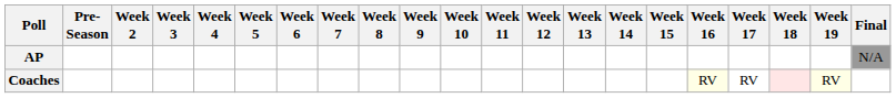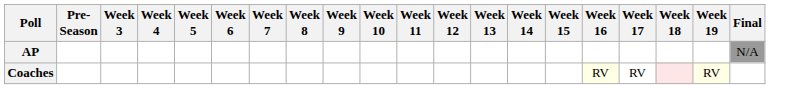 <table class="wikitable" style="white-space:nowrap;font-size:90%">
 <tr>
 <th>Poll</th>
 <th>Pre-<br>Season</th>
-<th>Week<br>2</th>
 <th>Week<br>3</th>
 <th>Week<br>4</th>
 <th>Week<br>5</th>
 <th>Week<br>6</th>
 <th>Week<br>7</th>
 <th>Week<br>8</th>
 <th>Week<br>9</th>
 <th>Week<br>10</th>
 <th>Week<br>11</th>
 <th>Week<br>12</th>
 <th>Week<br>13</th>
 <th>Week<br>14</th>
 <th>Week<br>15</th>
 <th>Week<br>16</th>
 <th>Week<br>17</th>
 <th>Week<br>18</th>
 <th>Week<br>19</th>
 <th>Final</th>
 </tr>
 <tr style="text-align:center;">
 <th>AP</th>
 <td style="background:#FFF;"></td>
 <td style="background:#FFF;"></td>
 <td style="background:#FFF;"></td>
 <td style="background:#FFF;"></td>
 <td style="background:#FFF;"></td>
 <td style="background:#FFF;"></td>
 <td style="background:#FFF;"></td>
 <td style="background:#FFF;"></td>
 <td style="background:#FFF;"></td>
 <td style="background:#FFF;"></td>
 <td style="background:#FFF;"></td>
 <td style="background:#FFF;"></td>
 <td style="background:#FFF;"></td>
 <td style="background:#FFF;"></td>
 <td style="background:#FFF;"></td>
 <td style="background:#FFF;"></td>
 <td style="background:#FFF;"></td>
 <td style="background:#FFF;"></td>
-<td style="background:#FFF;"></td>
 <td style="background:#999;">N/A</td>
 </tr>
 <tr style="text-align:center;">
 <th>Coaches</th>
-<td style="background:#FFF;"></td>
 <td style="background:#FFF;"></td>
 <td style="background:#FFF;"></td>
 <td style="background:#FFF;"></td>
 <td style="background:#FFF;"></td>
 <td style="background:#FFF;"></td>
 <td style="background:#FFF;"></td>
 <td style="background:#FFF;"></td>
 <td style="background:#FFF;"></td>
 <td style="background:#FFF;"></td>
 <td style="background:#FFF;"></td>
 <td style="background:#FFF;"></td>
 <td style="background:#FFF;"></td>
 <td style="background:#FFF;"></td>
 <td style="background:#FFF;"></td>
 <td style="background:#FFFFE6;">RV</td>
 <td style="background:#FFF;">RV</td>
 <td style="background:#FFE6E6;"></td>
 <td style="background:#FFFFE6;">RV</td>
 <td style="background:#FFF;"></td>
 </tr>
 </table>
